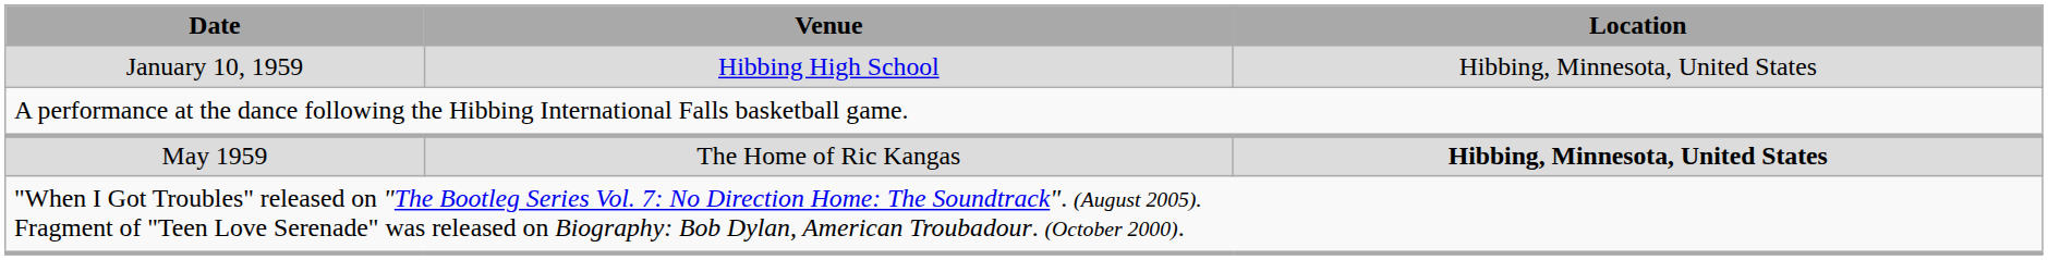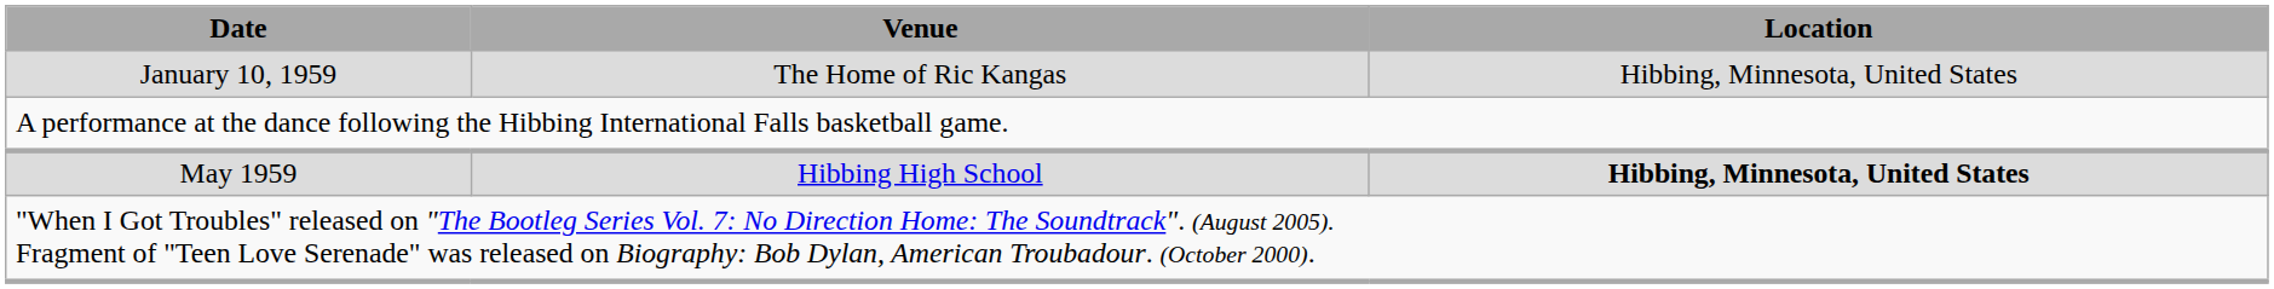 <table class="wikitable" style="width:100%; text-align:center;">
 <tr>
 <th style="width:100px; background:darkGrey;">Date</th>
 <th style="width:200px; background:darkGrey;">Venue</th>
 <th style="width:200px; background:darkGrey;">Location</th>
 </tr>
 <tr style="background:#DCDCDC;">
 <td>January 10, 1959</td>
-<td><a href='#'>Hibbing High School</a></td>
+<td>The Home of Ric Kangas</td>
 <td>Hibbing, Minnesota, United States</td>
 </tr>
 <tr>
 <td colspan="5" style="border-bottom-width:3px; padding:5px; text-align:left;">A performance at the dance following the Hibbing International Falls basketball game.</td>
 </tr>
 <tr>
 </tr>
 <tr style="background:#DCDCDC;">
 <td>May 1959</td>
-<td>The Home of Ric Kangas</td>
+<td><a href='#'>Hibbing High School</a></td>
 <td><strong>Hibbing, Minnesota, United States</strong></td>
 </tr>
 <tr>
 <td colspan="5" style="border-bottom-width:3px; padding:5px; text-align:left;">"When I Got Troubles" released on <em>"<a href='#'>The Bootleg Series Vol. 7: No Direction Home: The Soundtrack</a>"</em>. <small><em>(August 2005).</em></small> <br> Fragment of "Teen Love Serenade" was released on <em>Biography: Bob Dylan, American Troubadour</em>. <em><small>(October 2000)</small></em>.</td>
 </tr>
 <tr>
 </tr>
 </table>
